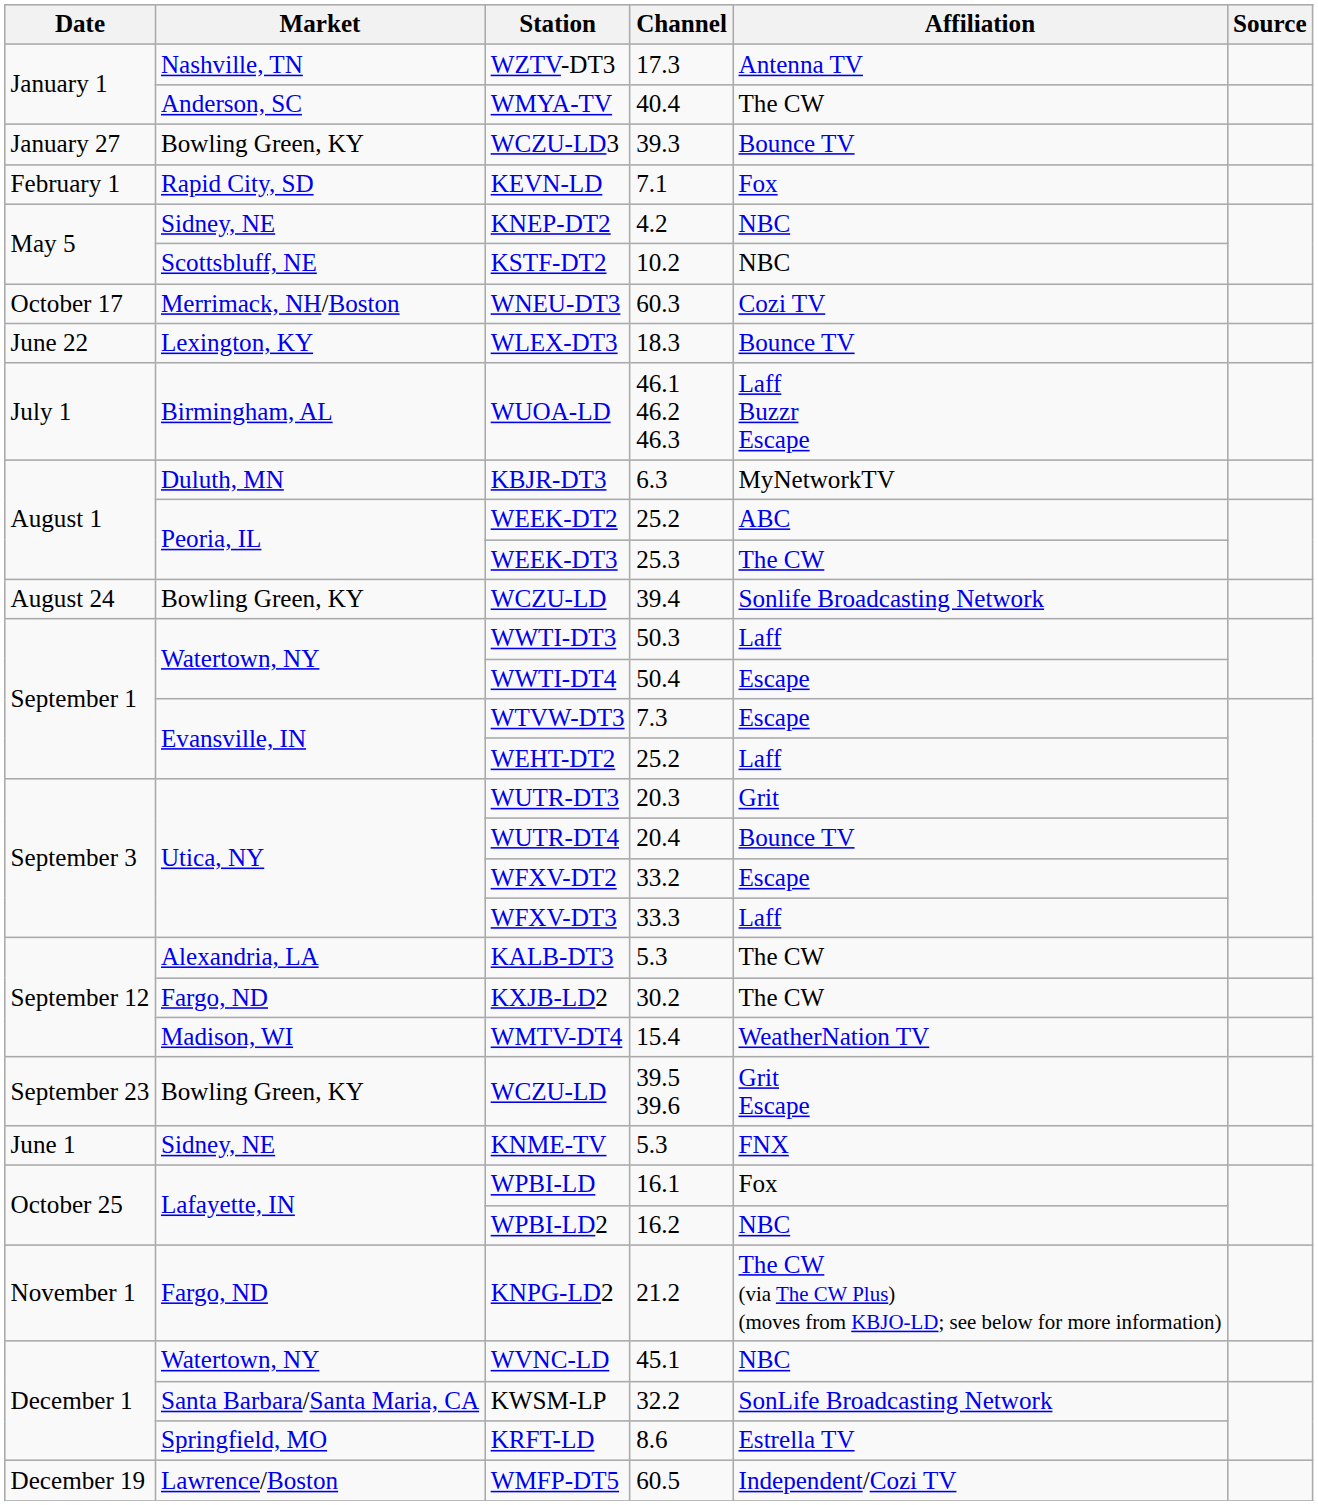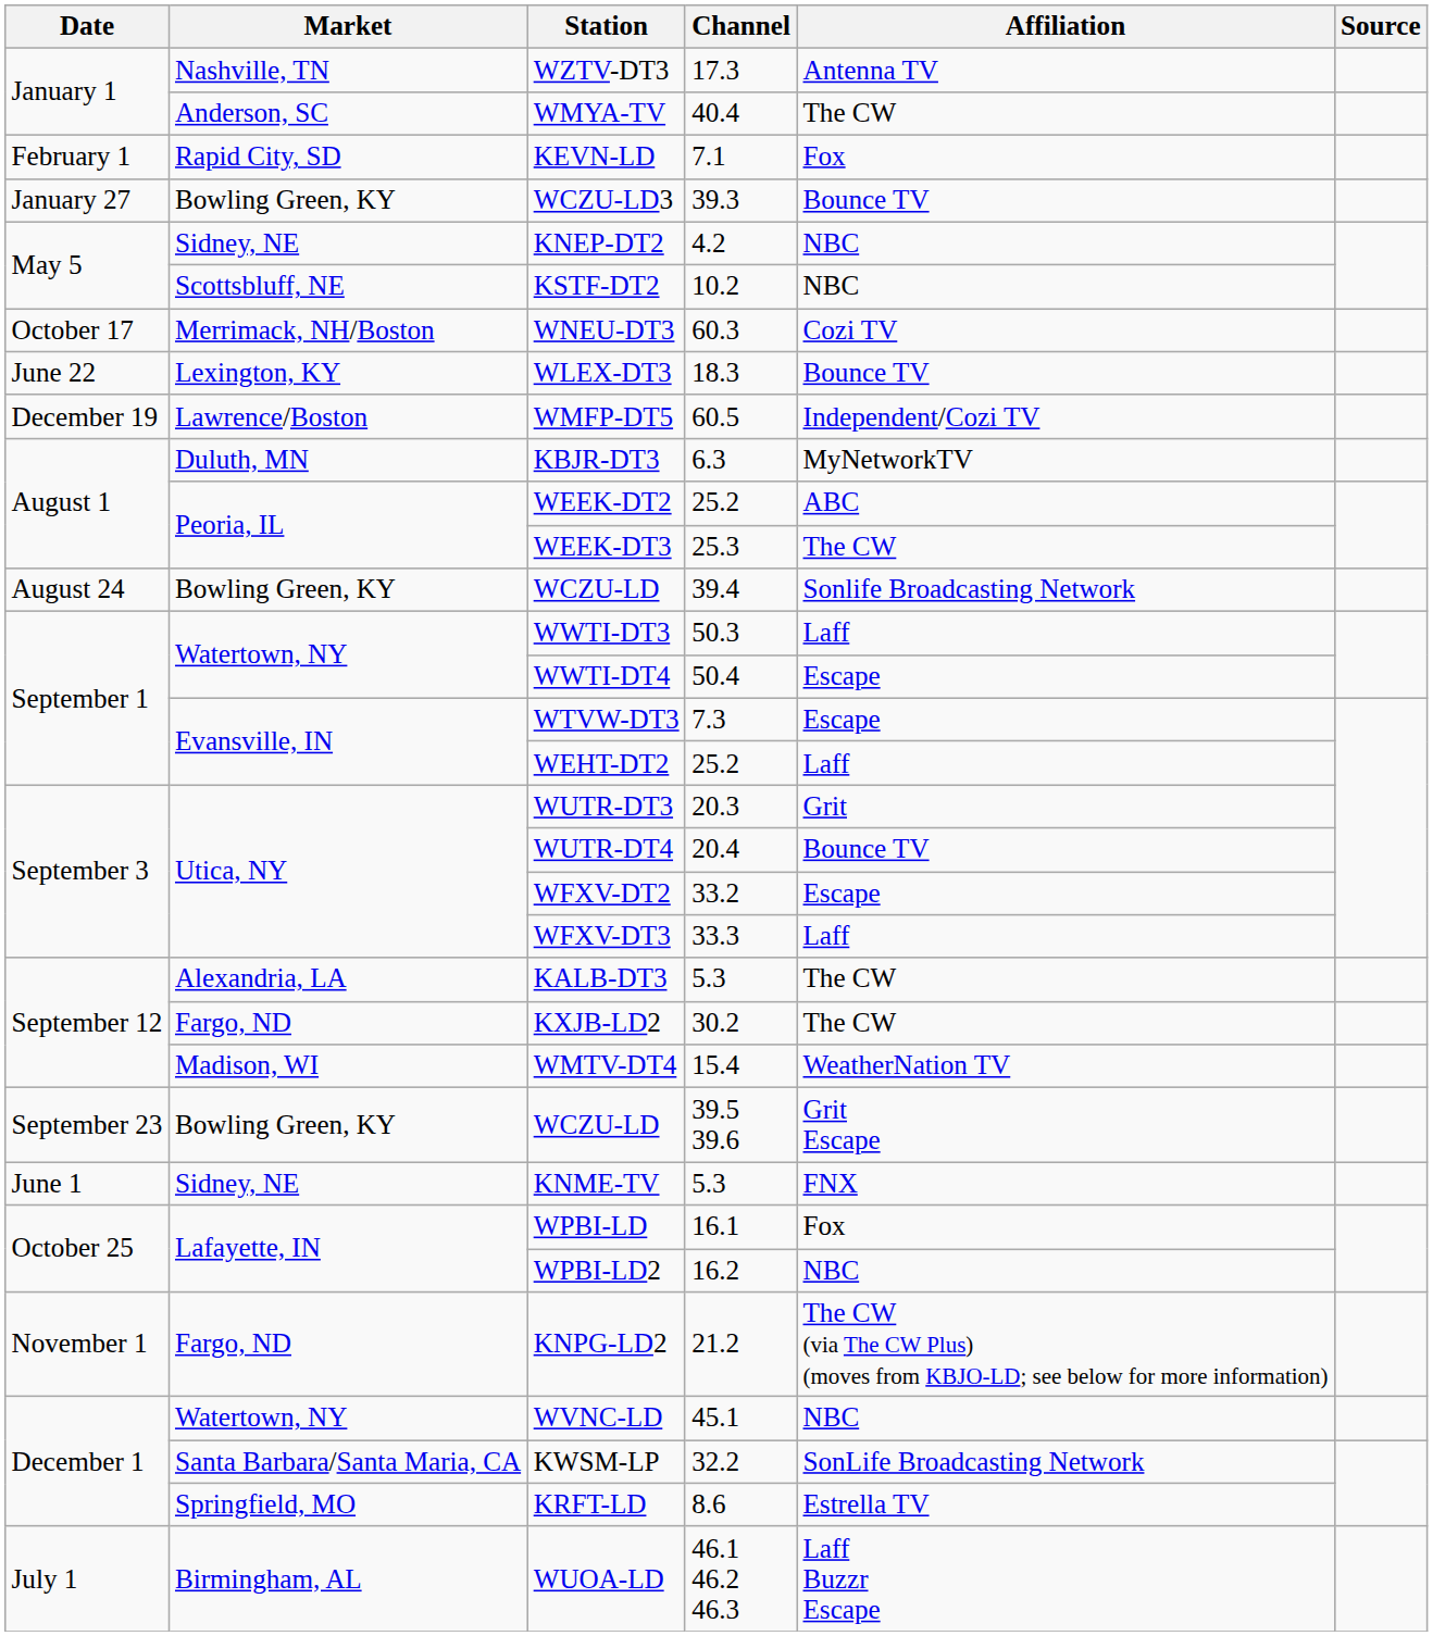 <table class="wikitable">
 <tr>
 <th>Date</th>
 <th>Market</th>
 <th>Station</th>
 <th>Channel</th>
 <th>Affiliation</th>
 <th>Source</th>
 </tr>
 <tr>
 <td rowspan=2>January 1</td>
 <td><a href='#'>Nashville, TN</a></td>
 <td><a href='#'>WZTV</a>-DT3</td>
 <td>17.3</td>
 <td><a href='#'>Antenna TV</a></td>
 <td></td>
 </tr>
 <tr>
 <td><a href='#'>Anderson, SC</a></td>
 <td><a href='#'>WMYA-TV</a></td>
 <td>40.4</td>
 <td>The CW</td>
 <td></td>
 </tr>
 <tr>
+<td>February 1</td>
+<td><a href='#'>Rapid City, SD</a></td>
+<td><a href='#'>KEVN-LD</a></td>
+<td>7.1</td>
+<td><a href='#'>Fox</a></td>
+<td></td>
+</tr>
+<tr>
 <td>January 27</td>
 <td>Bowling Green, KY</td>
 <td><a href='#'>WCZU-LD</a>3</td>
 <td>39.3</td>
 <td><a href='#'>Bounce TV</a></td>
-<td></td>
-</tr>
-<tr>
-<td>February 1</td>
-<td><a href='#'>Rapid City, SD</a></td>
-<td><a href='#'>KEVN-LD</a></td>
-<td>7.1</td>
-<td><a href='#'>Fox</a></td>
 <td></td>
 </tr>
 <tr>
 <td rowspan=2>May 5</td>
 <td><a href='#'>Sidney, NE</a></td>
 <td><a href='#'>KNEP-DT2</a></td>
 <td>4.2</td>
 <td><a href='#'>NBC</a></td>
 <td rowspan=2></td>
 </tr>
 <tr>
 <td><a href='#'>Scottsbluff, NE</a></td>
 <td><a href='#'>KSTF-DT2</a></td>
 <td>10.2</td>
 <td>NBC</td>
 </tr>
 <tr>
 <td>October 17</td>
 <td><a href='#'>Merrimack, NH</a>/<a href='#'>Boston</a></td>
 <td><a href='#'>WNEU-DT3</a></td>
 <td>60.3</td>
 <td><a href='#'>Cozi TV</a></td>
 <td></td>
 </tr>
 <tr>
 <td>June 22</td>
 <td><a href='#'>Lexington, KY</a></td>
 <td><a href='#'>WLEX-DT3</a></td>
 <td>18.3</td>
 <td><a href='#'>Bounce TV</a></td>
 <td></td>
 </tr>
 <tr>
-<td>July 1</td>
-<td><a href='#'>Birmingham, AL</a></td>
-<td><a href='#'>WUOA-LD</a></td>
-<td>46.1<br>46.2<br>46.3</td>
-<td><a href='#'>Laff</a><br><a href='#'>Buzzr</a><br><a href='#'>Escape</a></td>
+<td>December 19</td>
+<td><a href='#'>Lawrence</a>/<a href='#'>Boston</a></td>
+<td><a href='#'>WMFP-DT5</a></td>
+<td>60.5</td>
+<td><a href='#'>Independent</a>/<a href='#'>Cozi TV</a></td>
 <td></td>
 </tr>
 <tr>
 <td rowspan=3>August 1</td>
 <td><a href='#'>Duluth, MN</a></td>
 <td><a href='#'>KBJR-DT3</a></td>
 <td>6.3</td>
 <td>MyNetworkTV</td>
 <td></td>
 </tr>
 <tr>
 <td rowspan=2><a href='#'>Peoria, IL</a></td>
 <td><a href='#'>WEEK-DT2</a></td>
 <td>25.2</td>
 <td><a href='#'>ABC</a></td>
 <td rowspan=2></td>
 </tr>
 <tr>
 <td><a href='#'>WEEK-DT3</a></td>
 <td>25.3</td>
 <td><a href='#'>The CW</a></td>
 </tr>
 <tr>
 <td>August 24</td>
 <td>Bowling Green, KY</td>
 <td><a href='#'>WCZU-LD</a></td>
 <td>39.4</td>
 <td><a href='#'>Sonlife Broadcasting Network</a></td>
 <td></td>
 </tr>
 <tr>
 <td rowspan=4>September 1</td>
 <td rowspan=2><a href='#'>Watertown, NY</a></td>
 <td><a href='#'>WWTI-DT3</a></td>
 <td>50.3</td>
 <td><a href='#'>Laff</a></td>
 <td rowspan=2></td>
 </tr>
 <tr>
 <td><a href='#'>WWTI-DT4</a></td>
 <td>50.4</td>
 <td><a href='#'>Escape</a></td>
 </tr>
 <tr>
 <td rowspan=2><a href='#'>Evansville, IN</a></td>
 <td><a href='#'>WTVW-DT3</a></td>
 <td>7.3</td>
 <td><a href='#'>Escape</a></td>
 <td rowspan=6></td>
 </tr>
 <tr>
 <td><a href='#'>WEHT-DT2</a></td>
 <td>25.2</td>
 <td><a href='#'>Laff</a></td>
 </tr>
 <tr>
 <td rowspan=4>September 3</td>
 <td rowspan=4><a href='#'>Utica, NY</a></td>
 <td><a href='#'>WUTR-DT3</a></td>
 <td>20.3</td>
 <td><a href='#'>Grit</a></td>
 </tr>
 <tr>
 <td><a href='#'>WUTR-DT4</a></td>
 <td>20.4</td>
 <td><a href='#'>Bounce TV</a></td>
 </tr>
 <tr>
 <td><a href='#'>WFXV-DT2</a></td>
 <td>33.2</td>
 <td><a href='#'>Escape</a></td>
 </tr>
 <tr>
 <td><a href='#'>WFXV-DT3</a></td>
 <td>33.3</td>
 <td><a href='#'>Laff</a></td>
 </tr>
 <tr>
 <td rowspan=3>September 12</td>
 <td><a href='#'>Alexandria, LA</a></td>
 <td><a href='#'>KALB-DT3</a></td>
 <td>5.3</td>
 <td>The CW</td>
 <td></td>
 </tr>
 <tr>
 <td><a href='#'>Fargo, ND</a></td>
 <td><a href='#'>KXJB-LD</a>2</td>
 <td>30.2</td>
 <td>The CW</td>
 <td></td>
 </tr>
 <tr>
 <td><a href='#'>Madison, WI</a></td>
 <td><a href='#'>WMTV-DT4</a></td>
 <td>15.4</td>
 <td><a href='#'>WeatherNation TV</a></td>
 <td></td>
 </tr>
 <tr>
 <td>September 23</td>
 <td>Bowling Green, KY</td>
 <td><a href='#'>WCZU-LD</a></td>
 <td>39.5<br>39.6</td>
 <td><a href='#'>Grit</a><br><a href='#'>Escape</a></td>
 <td></td>
 </tr>
 <tr>
 <td>June 1</td>
 <td><a href='#'>Sidney, NE</a></td>
 <td><a href='#'>KNME-TV</a></td>
 <td>5.3</td>
 <td><a href='#'>FNX</a></td>
 </tr>
 <tr>
 <td rowspan=2>October 25</td>
 <td rowspan=2><a href='#'>Lafayette, IN</a></td>
 <td><a href='#'>WPBI-LD</a></td>
 <td>16.1</td>
 <td>Fox</td>
 <td rowspan=2></td>
 </tr>
 <tr>
 <td><a href='#'>WPBI-LD</a>2</td>
 <td>16.2</td>
 <td><a href='#'>NBC</a></td>
 </tr>
 <tr>
 <td>November 1</td>
 <td><a href='#'>Fargo, ND</a></td>
 <td><a href='#'>KNPG-LD</a>2</td>
 <td>21.2</td>
 <td><a href='#'>The CW</a><br><small>(via <a href='#'>The CW Plus</a>)</small><br><small>(moves from <a href='#'>KBJO-LD</a>; see below for more information)</small></td>
 <td></td>
 </tr>
 <tr>
 <td rowspan="3">December 1</td>
 <td><a href='#'>Watertown, NY</a></td>
 <td><a href='#'>WVNC-LD</a></td>
 <td>45.1</td>
 <td><a href='#'>NBC</a></td>
 <td></td>
 </tr>
 <tr>
 <td><a href='#'>Santa Barbara</a>/<a href='#'>Santa Maria, CA</a></td>
 <td>KWSM-LP</td>
 <td>32.2</td>
 <td><a href='#'>SonLife Broadcasting Network</a></td>
 </tr>
 <tr>
 <td><a href='#'>Springfield, MO</a></td>
 <td><a href='#'>KRFT-LD</a></td>
 <td>8.6</td>
 <td><a href='#'>Estrella TV</a></td>
 </tr>
 <tr>
-<td>December 19</td>
-<td><a href='#'>Lawrence</a>/<a href='#'>Boston</a></td>
-<td><a href='#'>WMFP-DT5</a></td>
-<td>60.5</td>
-<td><a href='#'>Independent</a>/<a href='#'>Cozi TV</a></td>
+<td>July 1</td>
+<td><a href='#'>Birmingham, AL</a></td>
+<td><a href='#'>WUOA-LD</a></td>
+<td>46.1<br>46.2<br>46.3</td>
+<td><a href='#'>Laff</a><br><a href='#'>Buzzr</a><br><a href='#'>Escape</a></td>
 <td></td>
 </tr>
 </table>
